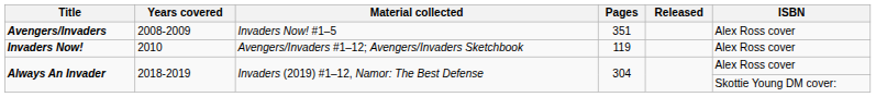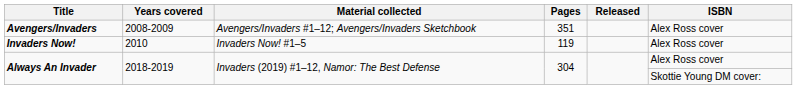 <table class="wikitable sortable" width=99%>
 <tr>
 <th>Title</th>
 <th>Years covered</th>
 <th class="unsortable">Material collected</th>
 <th>Pages</th>
 <th>Released</th>
 <th class="unsortable">ISBN</th>
 </tr>
 <tr>
 <td><strong><em>Avengers/Invaders</em></strong></td>
 <td>2008-2009</td>
-<td><em>Invaders Now!</em> #1–5</td>
+<td><em>Avengers/Invaders</em> #1–12; <em>Avengers/Invaders Sketchbook</em></td>
 <td style="text-align: center;">351</td>
 <td></td>
 <td>Alex Ross cover </td>
 </tr>
 <tr>
 <td><strong><em>Invaders Now!</em></strong></td>
 <td>2010</td>
-<td><em>Avengers/Invaders</em> #1–12; <em>Avengers/Invaders Sketchbook</em></td>
+<td><em>Invaders Now!</em> #1–5</td>
 <td style="text-align: center;">119</td>
 <td></td>
 <td>Alex Ross cover </td>
 </tr>
 <tr>
 <td rowspan="2"><strong><em>Always An Invader</em></strong></td>
 <td rowspan="2">2018-2019</td>
 <td rowspan="2"><em>Invaders</em> (2019) #1–12, <em>Namor: The Best Defense</em></td>
 <td rowspan="2" style="text-align: center;">304</td>
 <td rowspan="2"></td>
 <td>Alex Ross cover </td>
 </tr>
 <tr>
 <td>Skottie Young DM cover: </td>
 </tr>
 </table>
